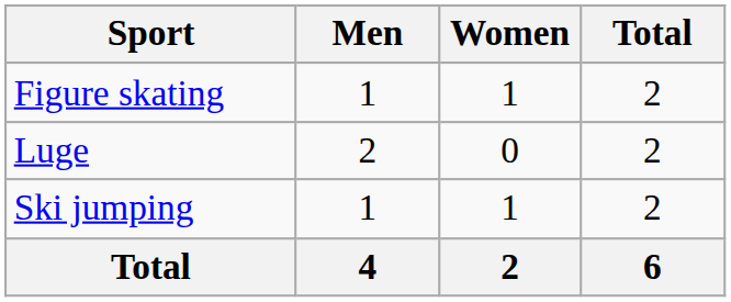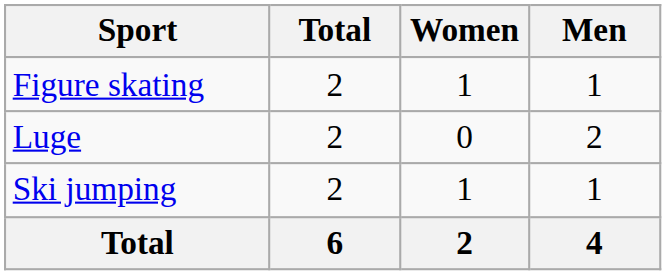 <table class="wikitable sortable" style=text-align:center>
 <tr>
 <th width=120>Sport</th>
+<th width=55>Total</th>
+<th width=55>Women</th>
 <th width=55>Men</th>
-<th width=55>Women</th>
-<th width=55>Total</th>
 </tr>
 <tr>
 <td align=left><a href='#'>Figure skating</a></td>
+<td>2</td>
 <td>1</td>
 <td>1</td>
-<td>2</td>
 </tr>
 <tr>
 <td align=left><a href='#'>Luge</a></td>
 <td>2</td>
 <td>0</td>
 <td>2</td>
 </tr>
 <tr>
 <td align=left><a href='#'>Ski jumping</a></td>
+<td>2</td>
 <td>1</td>
 <td>1</td>
-<td>2</td>
 </tr>
 <tr>
 <th>Total</th>
+<th>6</th>
+<th>2</th>
 <th>4</th>
-<th>2</th>
-<th>6</th>
 </tr>
 </table>
